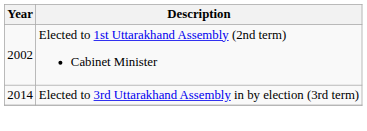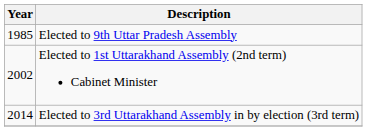 <table class="wikitable">
 <tr>
 <th>Year</th>
 <th>Description</th>
+</tr>
+<tr>
+<td>1985</td>
+<td>Elected to <a href='#'>9th Uttar Pradesh Assembly</a></td>
 </tr>
 <tr>
 <td>2002</td>
 <td>Elected to <a href='#'>1st Uttarakhand Assembly</a> (2nd term)<br><ul><li>Cabinet Minister</li></ul></td>
 </tr>
 <tr>
 <td>2014</td>
 <td>Elected to <a href='#'>3rd Uttarakhand Assembly</a> in by election (3rd term)</td>
 </tr>
 <tr>
 </tr>
 </table>
